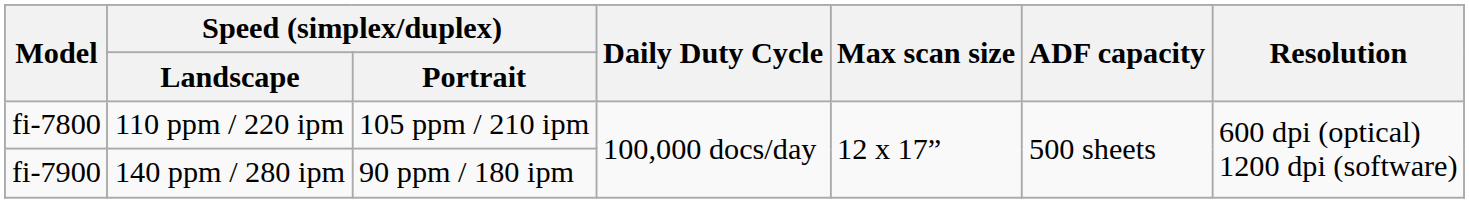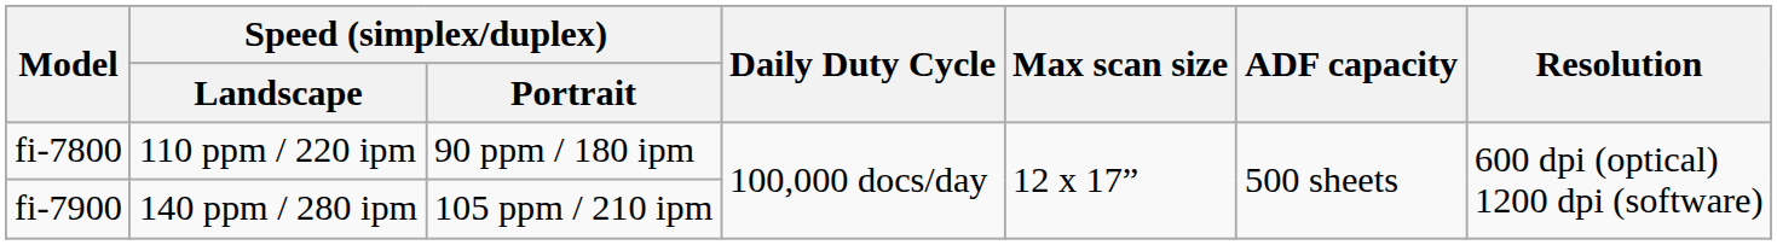 <table class="wikitable">
 <tr>
 <th rowspan="2">Model</th>
 <th colspan="2">Speed (simplex/duplex)</th>
 <th rowspan="2">Daily Duty Cycle</th>
 <th rowspan="2">Max scan size</th>
 <th rowspan="2">ADF capacity</th>
 <th rowspan="2">Resolution</th>
 </tr>
 <tr>
 <th>Landscape</th>
 <th>Portrait</th>
 </tr>
 <tr>
 <td>fi-7800</td>
 <td>110 ppm / 220 ipm</td>
-<td>105 ppm / 210 ipm</td>
+<td>90 ppm / 180 ipm</td>
 <td rowspan="2">100,000 docs/day</td>
 <td rowspan="2">12 x 17”</td>
 <td rowspan="2">500 sheets</td>
 <td rowspan="2">600 dpi (optical)<br>1200 dpi (software)</td>
 </tr>
 <tr>
 <td>fi-7900</td>
 <td>140 ppm / 280 ipm</td>
-<td>90 ppm / 180 ipm</td>
+<td>105 ppm / 210 ipm</td>
 </tr>
 </table>
